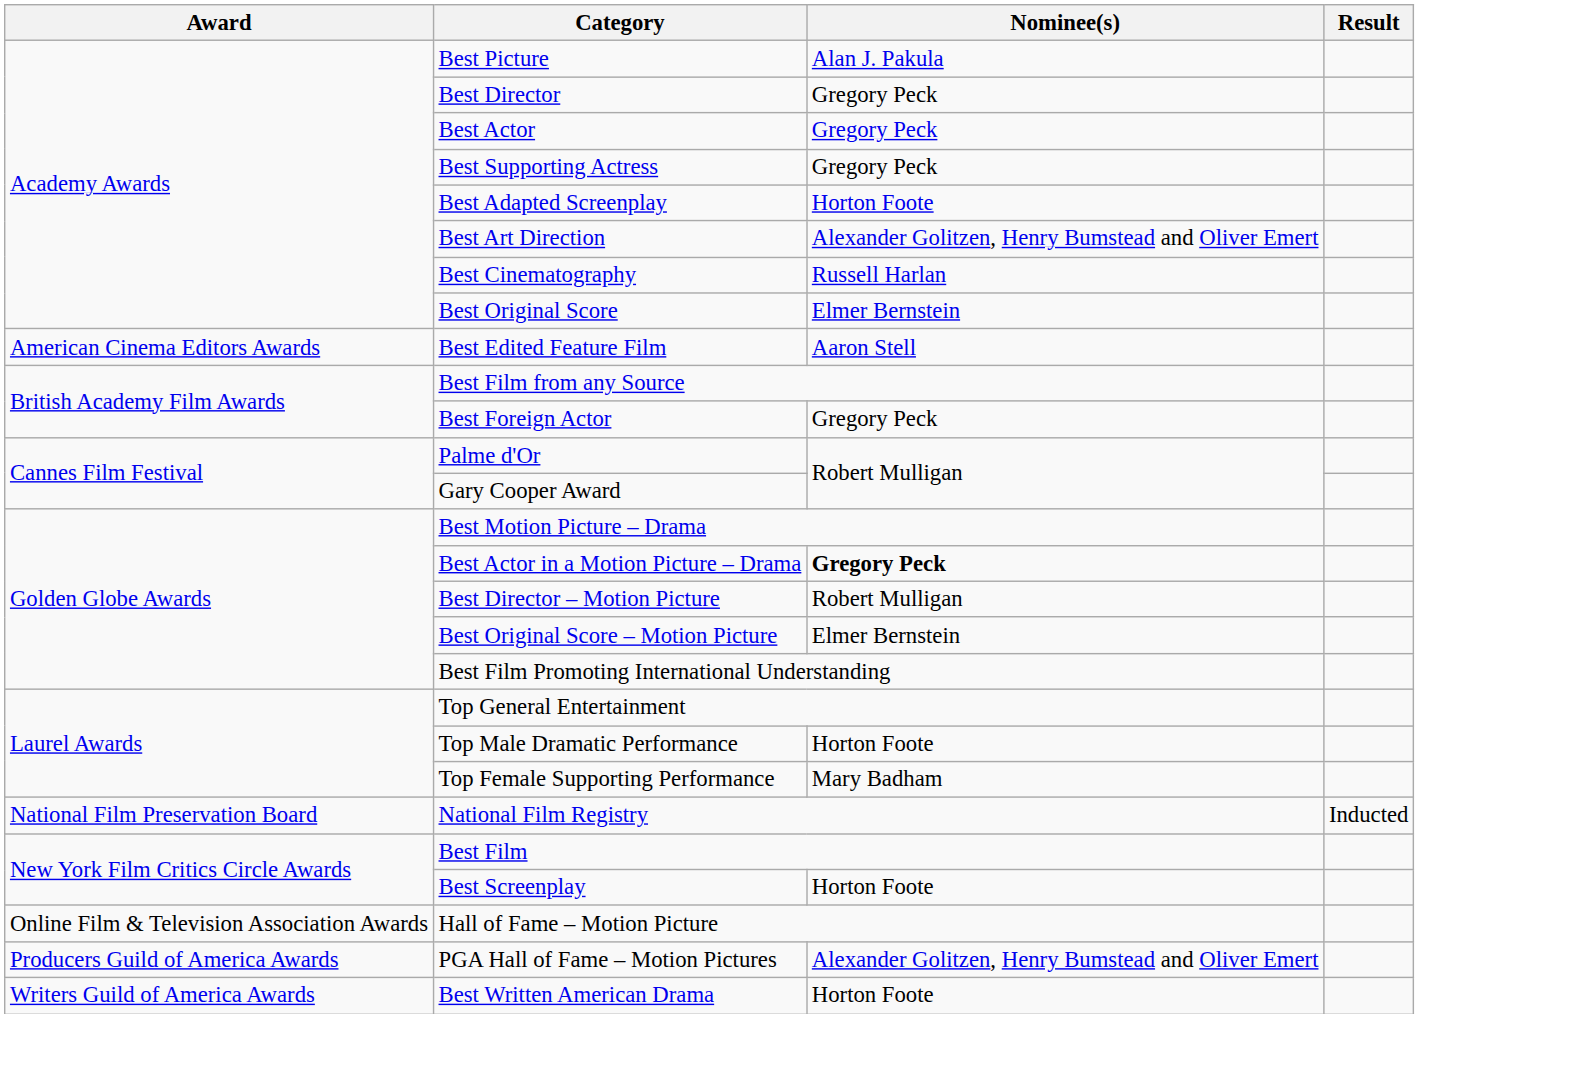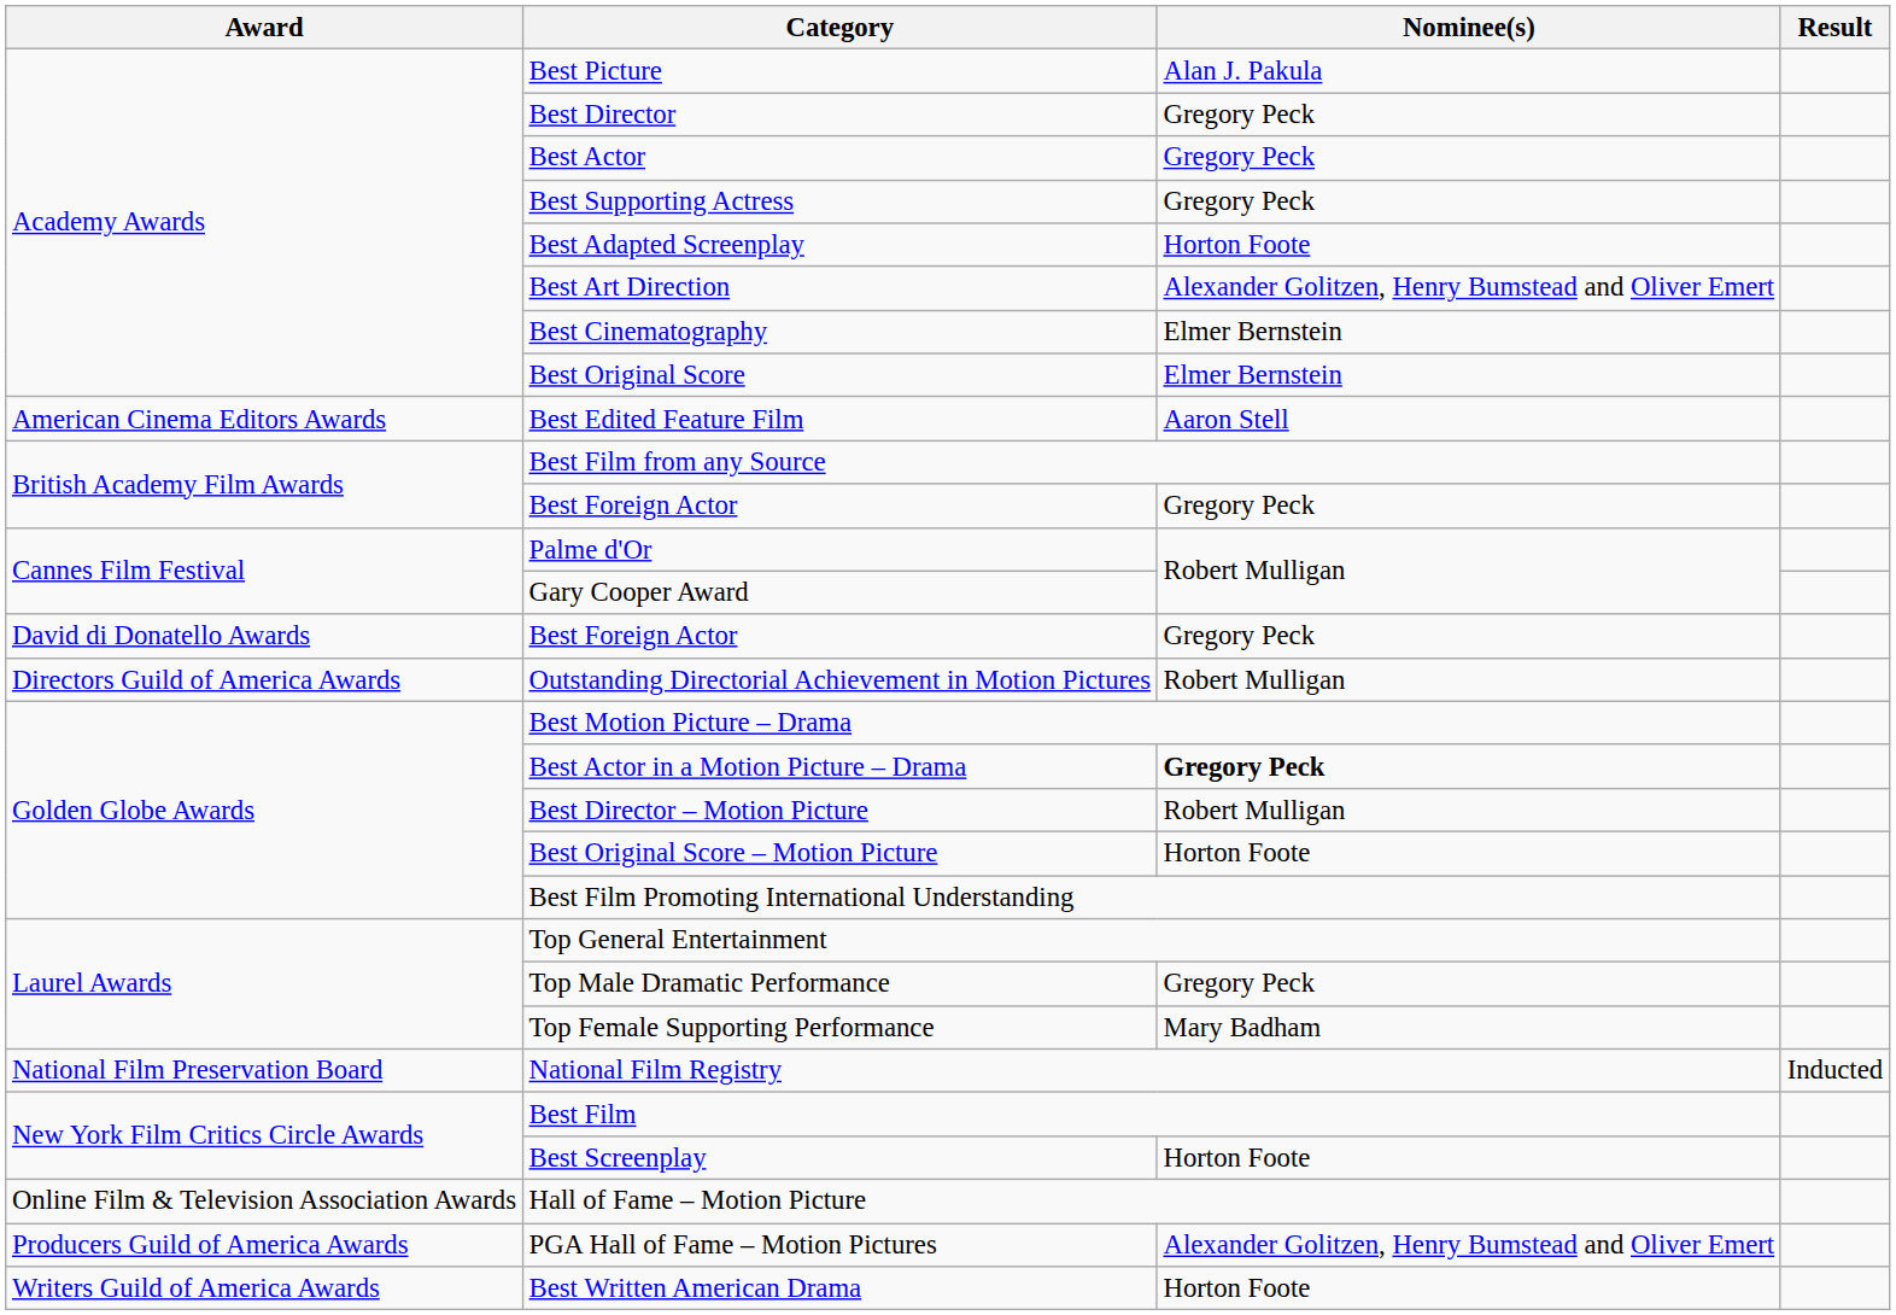 <table class="wikitable plainrowheaders">
 <tr>
 <th>Award</th>
 <th>Category</th>
 <th>Nominee(s)</th>
 <th>Result</th>
 </tr>
 <tr>
 <td rowspan="8"><a href='#'>Academy Awards</a></td>
 <td><a href='#'>Best Picture</a></td>
 <td><a href='#'>Alan J. Pakula</a></td>
 <td></td>
 </tr>
 <tr>
 <td><a href='#'>Best Director</a></td>
 <td>Gregory Peck</td>
 <td></td>
 </tr>
 <tr>
 <td><a href='#'>Best Actor</a></td>
 <td><a href='#'>Gregory Peck</a></td>
 <td></td>
 </tr>
 <tr>
 <td><a href='#'>Best Supporting Actress</a></td>
 <td>Gregory Peck</td>
 <td></td>
 </tr>
 <tr>
 <td><a href='#'>Best Adapted Screenplay</a></td>
 <td><a href='#'>Horton Foote</a></td>
 <td></td>
 </tr>
 <tr>
 <td><a href='#'>Best Art Direction</a></td>
 <td><a href='#'>Alexander Golitzen</a>, <a href='#'>Henry Bumstead</a> and <a href='#'>Oliver Emert</a></td>
 <td></td>
 </tr>
 <tr>
 <td><a href='#'>Best Cinematography</a></td>
-<td><a href='#'>Russell Harlan</a></td>
+<td>Elmer Bernstein</td>
 <td></td>
 </tr>
 <tr>
 <td><a href='#'>Best Original Score</a></td>
 <td><a href='#'>Elmer Bernstein</a></td>
 <td></td>
 </tr>
 <tr>
 <td><a href='#'>American Cinema Editors Awards</a></td>
 <td><a href='#'>Best Edited Feature Film</a></td>
 <td><a href='#'>Aaron Stell</a></td>
 <td></td>
 </tr>
 <tr>
 <td rowspan="2"><a href='#'>British Academy Film Awards</a></td>
 <td colspan="2"><a href='#'>Best Film from any Source</a></td>
 <td></td>
 </tr>
 <tr>
 <td><a href='#'>Best Foreign Actor</a></td>
 <td>Gregory Peck</td>
 <td></td>
 </tr>
 <tr>
 <td rowspan="2"><a href='#'>Cannes Film Festival</a></td>
 <td><a href='#'>Palme d'Or</a></td>
 <td rowspan="2">Robert Mulligan</td>
 <td></td>
 </tr>
 <tr>
 <td>Gary Cooper Award</td>
 <td></td>
 </tr>
 <tr>
+<td><a href='#'>David di Donatello Awards</a></td>
+<td><a href='#'>Best Foreign Actor</a></td>
+<td>Gregory Peck</td>
+<td></td>
+</tr>
+<tr>
+<td><a href='#'>Directors Guild of America Awards</a></td>
+<td><a href='#'>Outstanding Directorial Achievement in Motion Pictures</a></td>
+<td>Robert Mulligan</td>
+<td></td>
+</tr>
+<tr>
 <td rowspan="5"><a href='#'>Golden Globe Awards</a></td>
 <td colspan="2"><a href='#'>Best Motion Picture – Drama</a></td>
 <td></td>
 </tr>
 <tr>
 <td><a href='#'>Best Actor in a Motion Picture – Drama</a></td>
 <td><strong>Gregory Peck</strong></td>
 <td></td>
 </tr>
 <tr>
 <td><a href='#'>Best Director – Motion Picture</a></td>
 <td>Robert Mulligan</td>
 <td></td>
 </tr>
 <tr>
 <td><a href='#'>Best Original Score – Motion Picture</a></td>
-<td>Elmer Bernstein</td>
+<td>Horton Foote</td>
 <td></td>
 </tr>
 <tr>
 <td colspan="2">Best Film Promoting International Understanding</td>
 <td></td>
 </tr>
 <tr>
 <td rowspan="3"><a href='#'>Laurel Awards</a></td>
 <td colspan="2">Top General Entertainment</td>
 <td></td>
 </tr>
 <tr>
 <td>Top Male Dramatic Performance</td>
-<td>Horton Foote</td>
+<td>Gregory Peck</td>
 <td></td>
 </tr>
 <tr>
 <td>Top Female Supporting Performance</td>
 <td>Mary Badham</td>
 <td></td>
 </tr>
 <tr>
 <td><a href='#'>National Film Preservation Board</a></td>
 <td colspan="2"><a href='#'>National Film Registry</a></td>
 <td>Inducted</td>
 </tr>
 <tr>
 <td rowspan="2"><a href='#'>New York Film Critics Circle Awards</a></td>
 <td colspan="2"><a href='#'>Best Film</a></td>
 <td></td>
 </tr>
 <tr>
 <td><a href='#'>Best Screenplay</a></td>
 <td>Horton Foote</td>
 <td></td>
 </tr>
 <tr>
 <td>Online Film & Television Association Awards</td>
 <td colspan="2">Hall of Fame – Motion Picture</td>
 <td></td>
 </tr>
 <tr>
 <td><a href='#'>Producers Guild of America Awards</a></td>
 <td>PGA Hall of Fame – Motion Pictures</td>
 <td><a href='#'>Alexander Golitzen</a>, <a href='#'>Henry Bumstead</a> and <a href='#'>Oliver Emert</a></td>
 <td></td>
 </tr>
 <tr>
 <td><a href='#'>Writers Guild of America Awards</a></td>
 <td><a href='#'>Best Written American Drama</a></td>
 <td>Horton Foote</td>
 <td></td>
 </tr>
 </table>
